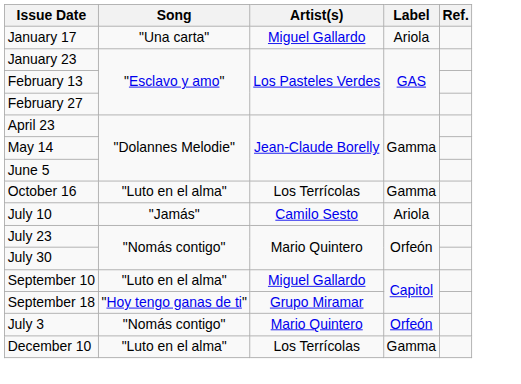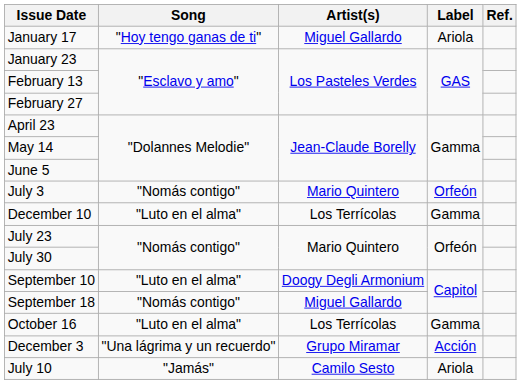 <table class="wikitable">
 <tr>
 <th>Issue Date</th>
 <th>Song</th>
 <th>Artist(s)</th>
 <th>Label</th>
 <th>Ref.</th>
 </tr>
 <tr>
 <td>January 17</td>
-<td align="center" rowspan="1">"Una carta"</td>
+<td align="center">"<a href='#'>Hoy tengo ganas de ti</a>"</td>
 <td align="center"><a href='#'>Miguel Gallardo</a></td>
 <td align="center">Ariola</td>
 <td align="center" rowspan="1"></td>
 </tr>
 <tr>
 <td>January 23</td>
 <td align="center" rowspan="3">"<a href='#'>Esclavo y amo</a>"</td>
 <td align="center" rowspan="3"><a href='#'>Los Pasteles Verdes</a></td>
 <td align="center" rowspan="3"><a href='#'>GAS</a></td>
 <td align="center" rowspan="1"></td>
 </tr>
 <tr>
 <td>February 13</td>
 <td align="center" rowspan="1"></td>
 </tr>
 <tr>
 <td>February 27</td>
 <td align="center" rowspan="1"></td>
 </tr>
 <tr>
 <td>April 23</td>
 <td align="center" rowspan="3">"Dolannes Melodie"</td>
 <td align="center" rowspan="3"><a href='#'>Jean-Claude Borelly</a></td>
 <td align="center" rowspan="3">Gamma</td>
 <td align="center" rowspan="1"></td>
 </tr>
 <tr>
 <td>May 14</td>
 <td align="center" rowspan="1"></td>
 </tr>
 <tr>
 <td>June 5</td>
 <td align="center" rowspan="1"></td>
 </tr>
 <tr>
-<td>October 16</td>
-<td align="center" rowspan="1">"Luto en el alma"</td>
-<td align="center" rowspan="1">Los Terrícolas</td>
-<td align="center" rowspan="1">Gamma</td>
+<td>July 3</td>
+<td align="center">"Nomás contigo"</td>
+<td align="center"><a href='#'>Mario Quintero</a></td>
+<td align="center"><a href='#'>Orfeón</a></td>
 <td align="center" rowspan="1"></td>
 </tr>
 <tr>
-<td>July 10</td>
-<td align="center">"Jamás"</td>
-<td align="center"><a href='#'>Camilo Sesto</a></td>
-<td align="center">Ariola</td>
+<td>December 10</td>
+<td align="center">"Luto en el alma"</td>
+<td align="center">Los Terrícolas</td>
+<td align="center">Gamma</td>
 <td align="center" rowspan="1"></td>
 </tr>
 <tr>
 <td>July 23</td>
 <td align="center" rowspan="2">"Nomás contigo"</td>
 <td align="center" rowspan="2">Mario Quintero</td>
 <td align="center" rowspan="2">Orfeón</td>
 <td align="center" rowspan="1"></td>
 </tr>
 <tr>
 <td>July 30</td>
 <td align="center" rowspan="1"></td>
 </tr>
 <tr>
 <td>September 10</td>
 <td align="center">"Luto en el alma"</td>
-<td align="center"><a href='#'>Miguel Gallardo</a></td>
+<td align="center"><a href='#'>Doogy Degli Armonium</a></td>
 <td align="center" rowspan="2"><a href='#'>Capitol</a></td>
 <td align="center" rowspan="1"></td>
 </tr>
 <tr>
 <td>September 18</td>
-<td align="center">"<a href='#'>Hoy tengo ganas de ti</a>"</td>
-<td align="center"><a href='#'>Grupo Miramar</a></td>
+<td align="center">"Nomás contigo"</td>
+<td align="center"><a href='#'>Miguel Gallardo</a></td>
 <td align="center" rowspan="1"></td>
 </tr>
 <tr>
-<td>July 3</td>
-<td align="center">"Nomás contigo"</td>
-<td align="center"><a href='#'>Mario Quintero</a></td>
-<td align="center"><a href='#'>Orfeón</a></td>
+<td>October 16</td>
+<td align="center" rowspan="1">"Luto en el alma"</td>
+<td align="center" rowspan="1">Los Terrícolas</td>
+<td align="center" rowspan="1">Gamma</td>
 <td align="center" rowspan="1"></td>
 </tr>
 <tr>
-<td>December 10</td>
-<td align="center">"Luto en el alma"</td>
-<td align="center">Los Terrícolas</td>
-<td align="center">Gamma</td>
+<td>December 3</td>
+<td align="center">"Una lágrima y un recuerdo"</td>
+<td align="center"><a href='#'>Grupo Miramar</a></td>
+<td align="center"><a href='#'>Acción</a></td>
+<td align="center" rowspan="1"></td>
+</tr>
+<tr>
+<td>July 10</td>
+<td align="center">"Jamás"</td>
+<td align="center"><a href='#'>Camilo Sesto</a></td>
+<td align="center">Ariola</td>
 <td align="center" rowspan="1"></td>
 </tr>
 </table>
